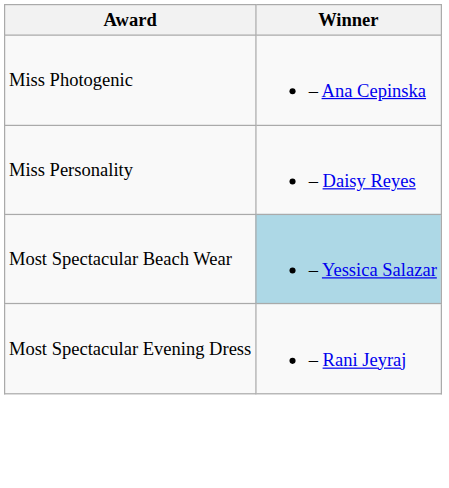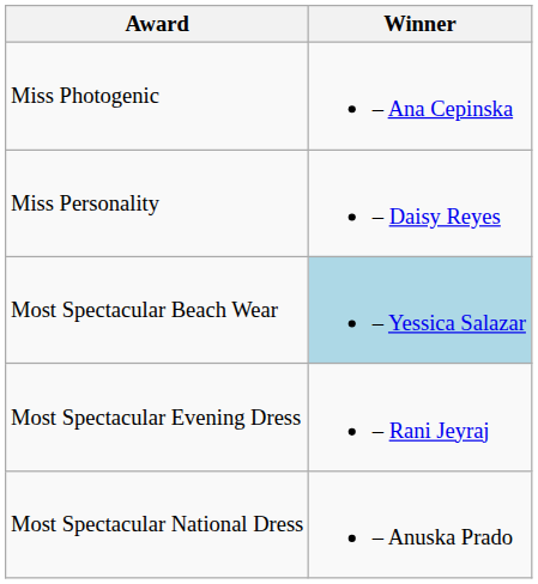 <table class="wikitable sortable" style="font-size:95%;">
 <tr>
 <th>Award</th>
 <th>Winner</th>
 </tr>
 <tr>
 <td>Miss Photogenic</td>
 <td><br><ul><li> – <a href='#'>Ana Cepinska</a></li></ul></td>
 </tr>
 <tr>
 <td>Miss Personality</td>
 <td><br><ul><li> – <a href='#'>Daisy Reyes</a></li></ul></td>
 </tr>
 <tr>
 <td>Most Spectacular Beach Wear</td>
 <td style="background: lightblue;"><br><ul><li> – <a href='#'>Yessica Salazar</a></li></ul></td>
 </tr>
 <tr>
 <td>Most Spectacular Evening Dress</td>
 <td><br><ul><li> – <a href='#'>Rani Jeyraj</a></li></ul></td>
 </tr>
+<tr>
+<td>Most Spectacular National Dress</td>
+<td><br><ul><li> – Anuska Prado</li></ul></td>
+</tr>
 </table>
